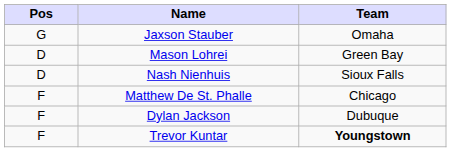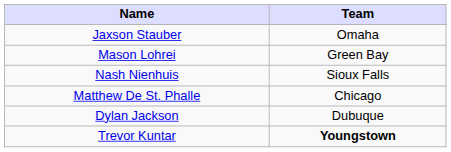 <table class="wikitable" style="text-align:center">
 <tr>
-<th style="background:#ddf; width:10%;">Pos</th>
 <th style="background:#ddf; width:30%;">Name</th>
 <th style="background:#ddf; width:20%;">Team</th>
 </tr>
 <tr>
-<td>G</td>
 <td><a href='#'>Jaxson Stauber</a></td>
 <td>Omaha</td>
 </tr>
 <tr>
-<td>D</td>
 <td><a href='#'>Mason Lohrei</a></td>
 <td>Green Bay</td>
 </tr>
 <tr>
-<td>D</td>
 <td><a href='#'>Nash Nienhuis</a></td>
 <td>Sioux Falls</td>
 </tr>
 <tr>
-<td>F</td>
 <td><a href='#'>Matthew De St. Phalle</a></td>
 <td>Chicago</td>
 </tr>
 <tr>
-<td>F</td>
 <td><a href='#'>Dylan Jackson</a></td>
 <td>Dubuque</td>
 </tr>
 <tr>
-<td>F</td>
 <td><a href='#'>Trevor Kuntar</a></td>
 <td><strong>Youngstown</strong></td>
 </tr>
 </table>
